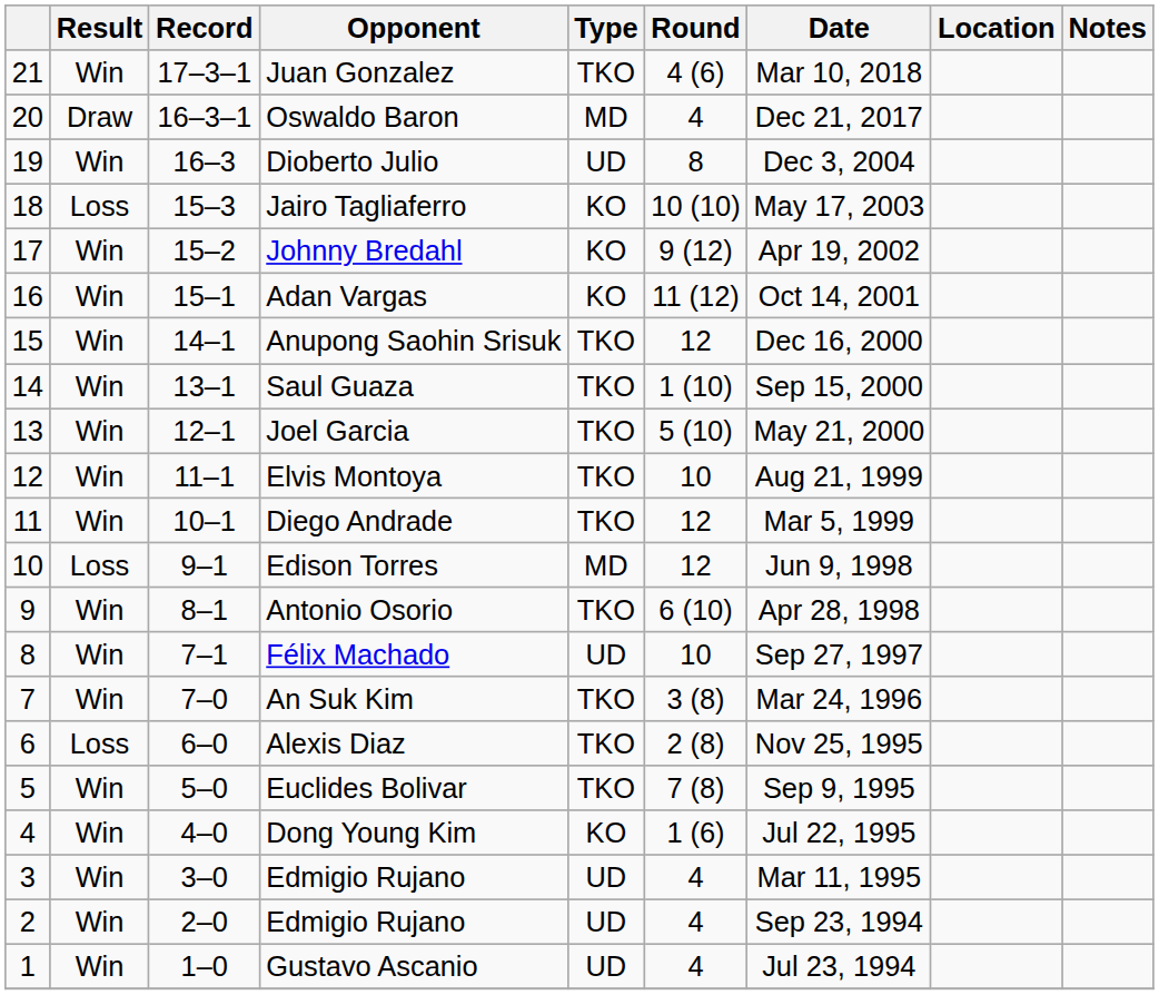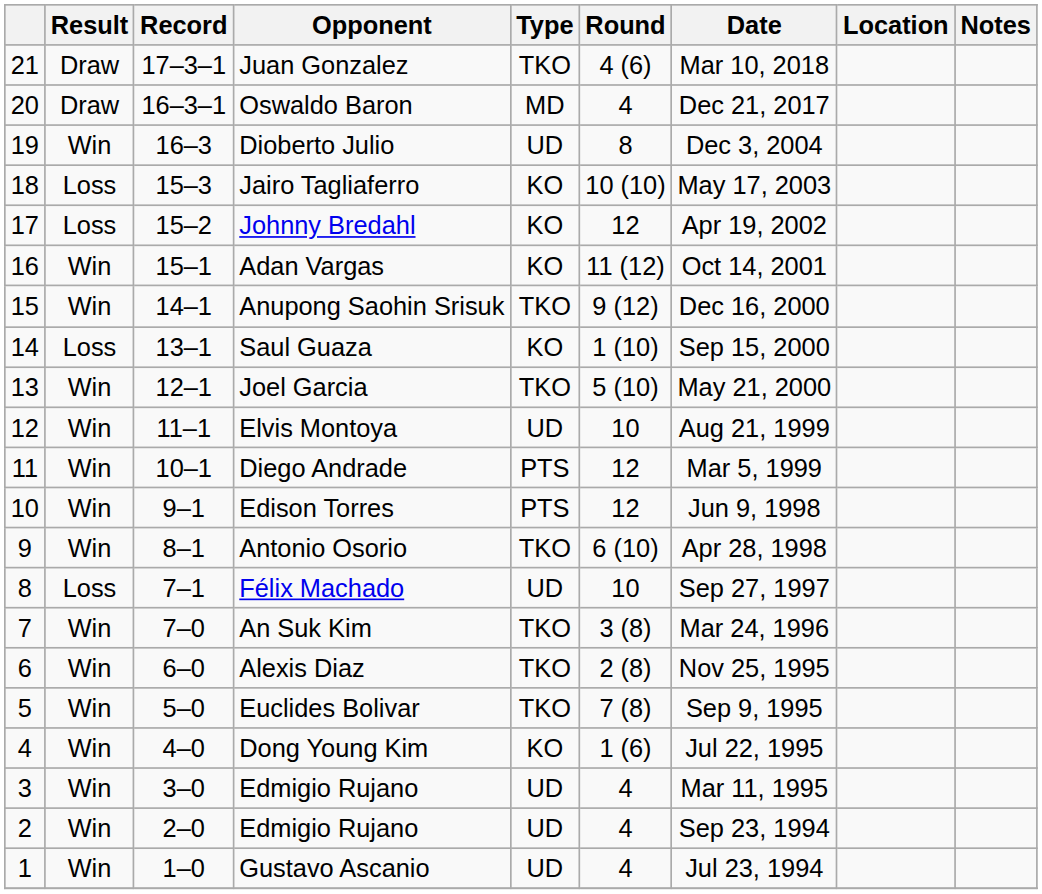 <table class="wikitable" style="text-align:center; font-size:95%">
 <tr>
 <th></th>
 <th>Result</th>
 <th>Record</th>
 <th>Opponent</th>
 <th>Type</th>
 <th>Round</th>
 <th>Date</th>
 <th>Location</th>
 <th>Notes</th>
 </tr>
 <tr>
 <td>21</td>
-<td>Win</td>
+<td>Draw</td>
 <td>17–3–1</td>
 <td align=left>Juan Gonzalez</td>
 <td>TKO</td>
 <td>4 (6)</td>
 <td>Mar 10, 2018</td>
 <td style="text-align:left;"></td>
 <td></td>
 </tr>
 <tr>
 <td>20</td>
 <td>Draw</td>
 <td>16–3–1</td>
 <td align=left>Oswaldo Baron</td>
 <td>MD</td>
 <td>4</td>
 <td>Dec 21, 2017</td>
 <td style="text-align:left;"></td>
 <td></td>
 </tr>
 <tr>
 <td>19</td>
 <td>Win</td>
 <td>16–3</td>
 <td align=left>Dioberto Julio</td>
 <td>UD</td>
 <td>8</td>
 <td>Dec 3, 2004</td>
 <td style="text-align:left;"></td>
 <td></td>
 </tr>
 <tr>
 <td>18</td>
 <td>Loss</td>
 <td>15–3</td>
 <td align=left>Jairo Tagliaferro</td>
 <td>KO</td>
 <td>10 (10)</td>
 <td>May 17, 2003</td>
 <td style="text-align:left;"></td>
 <td></td>
 </tr>
 <tr>
 <td>17</td>
-<td>Win</td>
+<td>Loss</td>
 <td>15–2</td>
 <td align=left><a href='#'>Johnny Bredahl</a></td>
 <td>KO</td>
-<td>9 (12)</td>
+<td>12</td>
 <td>Apr 19, 2002</td>
 <td style="text-align:left;"></td>
 <td style="text-align:left;"></td>
 </tr>
 <tr>
 <td>16</td>
 <td>Win</td>
 <td>15–1</td>
 <td align=left>Adan Vargas</td>
 <td>KO</td>
 <td>11 (12)</td>
 <td>Oct 14, 2001</td>
 <td style="text-align:left;"></td>
 <td style="text-align:left;"></td>
 </tr>
 <tr>
 <td>15</td>
 <td>Win</td>
 <td>14–1</td>
 <td align=left>Anupong Saohin Srisuk</td>
 <td>TKO</td>
-<td>12</td>
+<td>9 (12)</td>
 <td>Dec 16, 2000</td>
 <td style="text-align:left;"></td>
 <td style="text-align:left;"></td>
 </tr>
 <tr>
 <td>14</td>
-<td>Win</td>
+<td>Loss</td>
 <td>13–1</td>
 <td align=left>Saul Guaza</td>
-<td>TKO</td>
+<td>KO</td>
 <td>1 (10)</td>
 <td>Sep 15, 2000</td>
 <td style="text-align:left;"></td>
 <td></td>
 </tr>
 <tr>
 <td>13</td>
 <td>Win</td>
 <td>12–1</td>
 <td align=left>Joel Garcia</td>
 <td>TKO</td>
 <td>5 (10)</td>
 <td>May 21, 2000</td>
 <td style="text-align:left;"></td>
 <td></td>
 </tr>
 <tr>
 <td>12</td>
 <td>Win</td>
 <td>11–1</td>
 <td align=left>Elvis Montoya</td>
-<td>TKO</td>
+<td>UD</td>
 <td>10</td>
 <td>Aug 21, 1999</td>
 <td style="text-align:left;"></td>
 <td></td>
 </tr>
 <tr>
 <td>11</td>
 <td>Win</td>
 <td>10–1</td>
 <td align=left>Diego Andrade</td>
-<td>TKO</td>
+<td>PTS</td>
 <td>12</td>
 <td>Mar 5, 1999</td>
 <td style="text-align:left;"></td>
 <td style="text-align:left;"></td>
 </tr>
 <tr>
 <td>10</td>
-<td>Loss</td>
+<td>Win</td>
 <td>9–1</td>
 <td align=left>Edison Torres</td>
-<td>MD</td>
+<td>PTS</td>
 <td>12</td>
 <td>Jun 9, 1998</td>
 <td style="text-align:left;"></td>
 <td style="text-align:left;"></td>
 </tr>
 <tr>
 <td>9</td>
 <td>Win</td>
 <td>8–1</td>
 <td align=left>Antonio Osorio</td>
 <td>TKO</td>
 <td>6 (10)</td>
 <td>Apr 28, 1998</td>
 <td style="text-align:left;"></td>
 <td></td>
 </tr>
 <tr>
 <td>8</td>
-<td>Win</td>
+<td>Loss</td>
 <td>7–1</td>
 <td align=left><a href='#'>Félix Machado</a></td>
 <td>UD</td>
 <td>10</td>
 <td>Sep 27, 1997</td>
 <td style="text-align:left;"></td>
 <td></td>
 </tr>
 <tr>
 <td>7</td>
 <td>Win</td>
 <td>7–0</td>
 <td align=left>An Suk Kim</td>
 <td>TKO</td>
 <td>3 (8)</td>
 <td>Mar 24, 1996</td>
 <td style="text-align:left;"></td>
 <td></td>
 </tr>
 <tr>
 <td>6</td>
-<td>Loss</td>
+<td>Win</td>
 <td>6–0</td>
 <td align=left>Alexis Diaz</td>
 <td>TKO</td>
 <td>2 (8)</td>
 <td>Nov 25, 1995</td>
 <td style="text-align:left;"></td>
 <td></td>
 </tr>
 <tr>
 <td>5</td>
 <td>Win</td>
 <td>5–0</td>
 <td align=left>Euclides Bolivar</td>
 <td>TKO</td>
 <td>7 (8)</td>
 <td>Sep 9, 1995</td>
 <td style="text-align:left;"></td>
 <td></td>
 </tr>
 <tr>
 <td>4</td>
 <td>Win</td>
 <td>4–0</td>
 <td align=left>Dong Young Kim</td>
 <td>KO</td>
 <td>1 (6)</td>
 <td>Jul 22, 1995</td>
 <td style="text-align:left;"></td>
 <td></td>
 </tr>
 <tr>
 <td>3</td>
 <td>Win</td>
 <td>3–0</td>
 <td align=left>Edmigio Rujano</td>
 <td>UD</td>
 <td>4</td>
 <td>Mar 11, 1995</td>
 <td style="text-align:left;"></td>
 <td></td>
 </tr>
 <tr>
 <td>2</td>
 <td>Win</td>
 <td>2–0</td>
 <td align=left>Edmigio Rujano</td>
 <td>UD</td>
 <td>4</td>
 <td>Sep 23, 1994</td>
 <td style="text-align:left;"></td>
 <td></td>
 </tr>
 <tr>
 <td>1</td>
 <td>Win</td>
 <td>1–0</td>
 <td align=left>Gustavo Ascanio</td>
 <td>UD</td>
 <td>4</td>
 <td>Jul 23, 1994</td>
 <td style="text-align:left;"></td>
 <td></td>
 </tr>
 <tr>
 </tr>
 </table>
